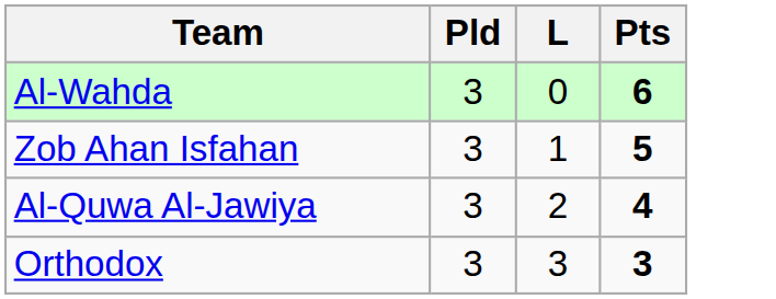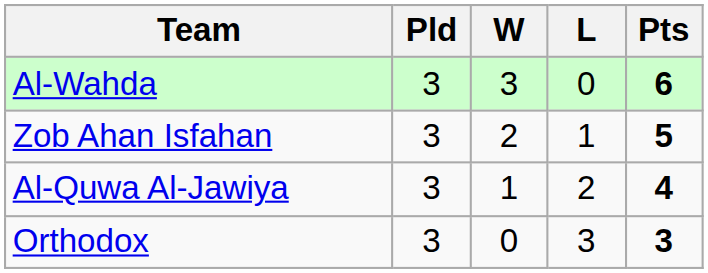 <table class="wikitable" style="text-align:center;">
 <tr>
 <th width=180>Team</th>
 <th width=30>Pld</th>
+<th width=30>W</th>
 <th width=30>L</th>
 <th width=30>Pts</th>
 </tr>
 <tr bgcolor="#ccffcc">
 <td align="left"> <a href='#'>Al-Wahda</a></td>
+<td>3</td>
 <td>3</td>
 <td>0</td>
 <td><strong>6</strong></td>
 </tr>
 <tr>
 <td align="left"> <a href='#'>Zob Ahan Isfahan</a></td>
 <td>3</td>
+<td>2</td>
 <td>1</td>
 <td><strong>5</strong></td>
 </tr>
 <tr>
 <td align="left"> <a href='#'>Al-Quwa Al-Jawiya</a></td>
 <td>3</td>
+<td>1</td>
 <td>2</td>
 <td><strong>4</strong></td>
 </tr>
 <tr>
 <td align="left"> <a href='#'>Orthodox</a></td>
 <td>3</td>
+<td>0</td>
 <td>3</td>
 <td><strong>3</strong></td>
 </tr>
 </table>
